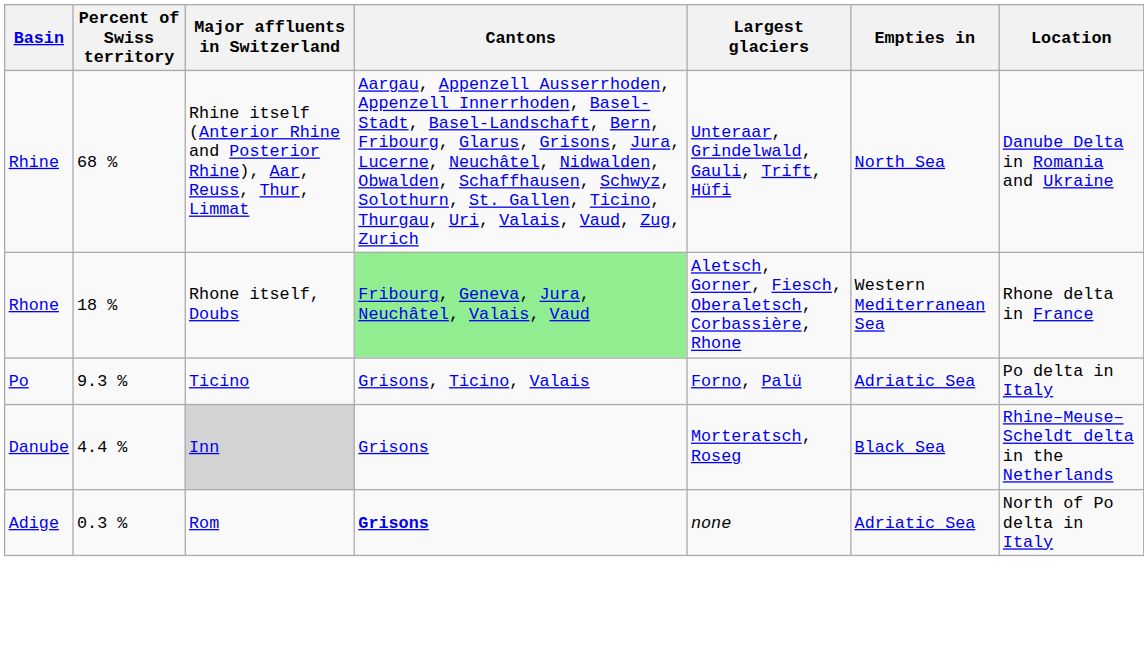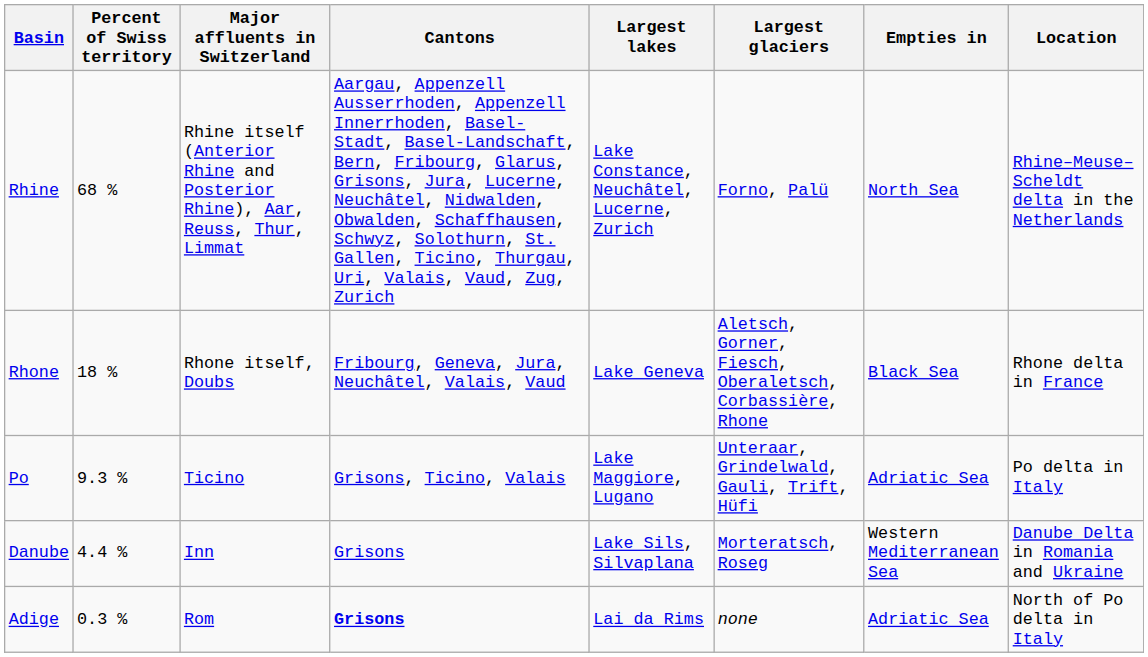 <table class="wikitable" style="margin:1em auto;">
 <tr>
 <th><a href='#'>Basin</a></th>
 <th>Percent of Swiss territory</th>
 <th>Major affluents in Switzerland</th>
 <th>Cantons</th>
+<th>Largest lakes</th>
 <th>Largest glaciers</th>
 <th>Empties in</th>
 <th>Location</th>
 </tr>
 <tr>
 <td><a href='#'>Rhine</a></td>
 <td>68 %</td>
 <td>Rhine itself (<a href='#'>Anterior Rhine</a> and <a href='#'>Posterior Rhine</a>), <a href='#'>Aar</a>, <a href='#'>Reuss</a>, <a href='#'>Thur</a>, <a href='#'>Limmat</a></td>
 <td><a href='#'>Aargau</a>, <a href='#'>Appenzell Ausserrhoden</a>, <a href='#'>Appenzell Innerrhoden</a>, <a href='#'>Basel-Stadt</a>, <a href='#'>Basel-Landschaft</a>, <a href='#'>Bern</a>, <a href='#'>Fribourg</a>, <a href='#'>Glarus</a>, <a href='#'>Grisons</a>, <a href='#'>Jura</a>, <a href='#'>Lucerne</a>, <a href='#'>Neuchâtel</a>, <a href='#'>Nidwalden</a>, <a href='#'>Obwalden</a>, <a href='#'>Schaffhausen</a>, <a href='#'>Schwyz</a>, <a href='#'>Solothurn</a>, <a href='#'>St. Gallen</a>, <a href='#'>Ticino</a>, <a href='#'>Thurgau</a>, <a href='#'>Uri</a>, <a href='#'>Valais</a>, <a href='#'>Vaud</a>, <a href='#'>Zug</a>, <a href='#'>Zurich</a></td>
-<td><a href='#'>Unteraar</a>, <a href='#'>Grindelwald</a>, <a href='#'>Gauli</a>, <a href='#'>Trift</a>, <a href='#'>Hüfi</a></td>
+<td><a href='#'>Lake Constance</a>, <a href='#'>Neuchâtel</a>, <a href='#'>Lucerne</a>, <a href='#'>Zurich</a></td>
+<td><a href='#'>Forno</a>, <a href='#'>Palü</a></td>
 <td><a href='#'>North Sea</a></td>
-<td><a href='#'>Danube Delta</a> in <a href='#'>Romania</a> and <a href='#'>Ukraine</a></td>
+<td><a href='#'>Rhine–Meuse–Scheldt delta</a> in the <a href='#'>Netherlands</a></td>
 </tr>
 <tr>
 <td><a href='#'>Rhone</a></td>
 <td>18 %</td>
 <td>Rhone itself, <a href='#'>Doubs</a></td>
-<td style="background: lightgreen;"><a href='#'>Fribourg</a>, <a href='#'>Geneva</a>, <a href='#'>Jura</a>, <a href='#'>Neuchâtel</a>, <a href='#'>Valais</a>, <a href='#'>Vaud</a></td>
+<td><a href='#'>Fribourg</a>, <a href='#'>Geneva</a>, <a href='#'>Jura</a>, <a href='#'>Neuchâtel</a>, <a href='#'>Valais</a>, <a href='#'>Vaud</a></td>
+<td><a href='#'>Lake Geneva</a></td>
 <td><a href='#'>Aletsch</a>, <a href='#'>Gorner</a>, <a href='#'>Fiesch</a>, <a href='#'>Oberaletsch</a>, <a href='#'>Corbassière</a>, <a href='#'>Rhone</a></td>
-<td>Western <a href='#'>Mediterranean Sea</a></td>
+<td><a href='#'>Black Sea</a></td>
 <td>Rhone delta in <a href='#'>France</a></td>
 </tr>
 <tr>
 <td><a href='#'>Po</a></td>
 <td>9.3 %</td>
 <td><a href='#'>Ticino</a></td>
 <td><a href='#'>Grisons</a>, <a href='#'>Ticino</a>, <a href='#'>Valais</a></td>
-<td><a href='#'>Forno</a>, <a href='#'>Palü</a></td>
+<td><a href='#'>Lake Maggiore</a>, <a href='#'>Lugano</a></td>
+<td><a href='#'>Unteraar</a>, <a href='#'>Grindelwald</a>, <a href='#'>Gauli</a>, <a href='#'>Trift</a>, <a href='#'>Hüfi</a></td>
 <td><a href='#'>Adriatic Sea</a></td>
 <td>Po delta in <a href='#'>Italy</a></td>
 </tr>
 <tr>
 <td><a href='#'>Danube</a></td>
 <td>4.4 %</td>
-<td style="background: lightgrey;"><a href='#'>Inn</a></td>
+<td><a href='#'>Inn</a></td>
 <td><a href='#'>Grisons</a></td>
+<td><a href='#'>Lake Sils</a>, <a href='#'>Silvaplana</a></td>
 <td><a href='#'>Morteratsch</a>, <a href='#'>Roseg</a></td>
-<td><a href='#'>Black Sea</a></td>
-<td><a href='#'>Rhine–Meuse–Scheldt delta</a> in the <a href='#'>Netherlands</a></td>
+<td>Western <a href='#'>Mediterranean Sea</a></td>
+<td><a href='#'>Danube Delta</a> in <a href='#'>Romania</a> and <a href='#'>Ukraine</a></td>
 </tr>
 <tr>
 <td><a href='#'>Adige</a></td>
 <td>0.3 %</td>
 <td><a href='#'>Rom</a></td>
 <td><strong><a href='#'>Grisons</a></strong></td>
+<td><a href='#'>Lai da Rims</a></td>
 <td><em>none</em></td>
 <td><a href='#'>Adriatic Sea</a></td>
 <td>North of Po delta in <a href='#'>Italy</a></td>
 </tr>
 </table>
